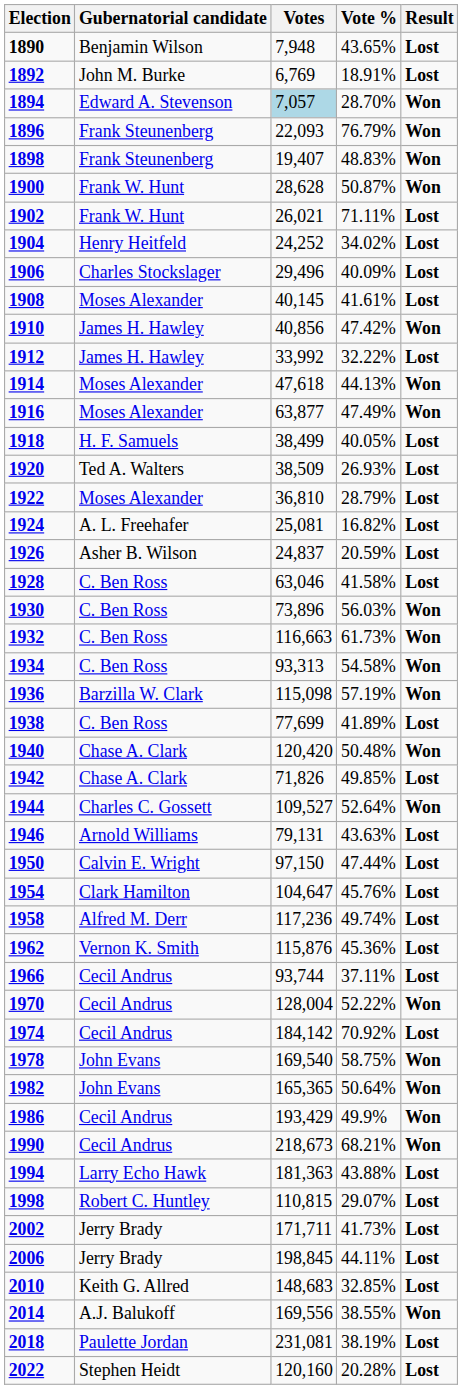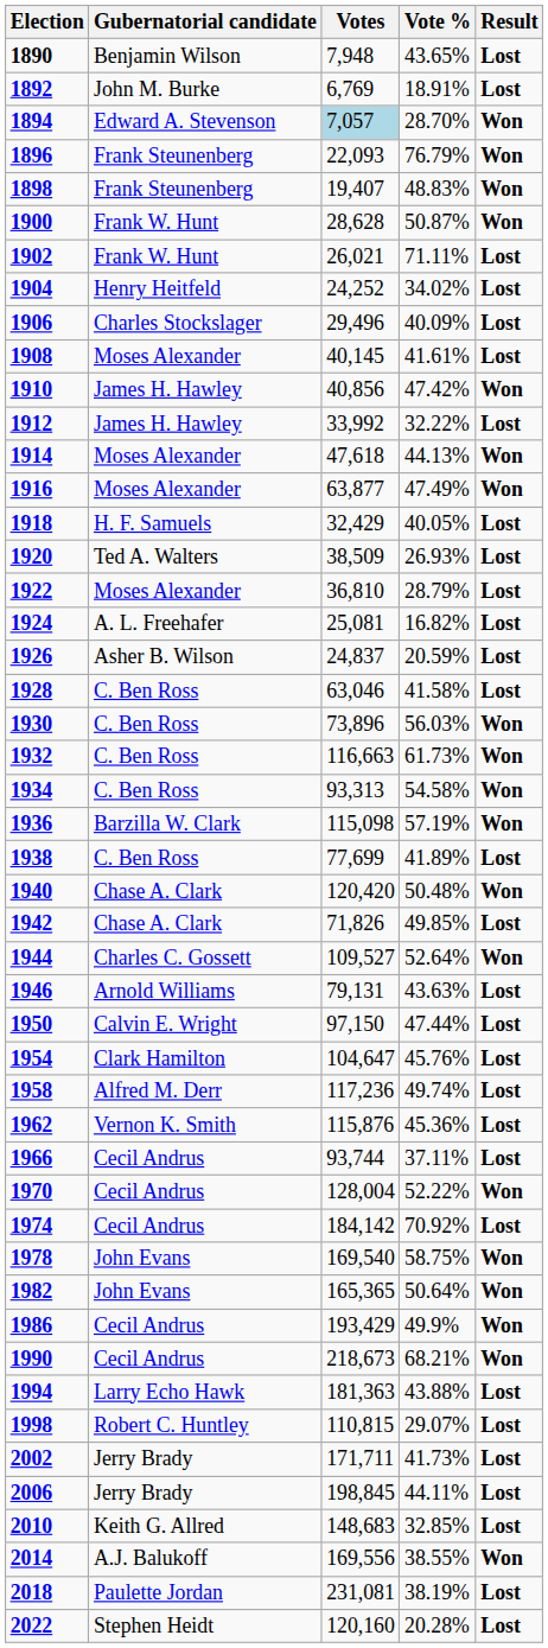 <table class="wikitable">
 <tr>
 <th>Election</th>
 <th>Gubernatorial candidate</th>
 <th>Votes</th>
 <th>Vote %</th>
 <th>Result</th>
 </tr>
 <tr>
 <td><strong>1890</strong></td>
 <td>Benjamin Wilson</td>
 <td>7,948</td>
 <td>43.65%</td>
 <td><strong>Lost</strong> </td>
 </tr>
 <tr>
 <td><strong><a href='#'>1892</a></strong></td>
 <td>John M. Burke</td>
 <td>6,769</td>
 <td>18.91%</td>
 <td><strong>Lost</strong> </td>
 </tr>
 <tr>
 <td><strong><a href='#'>1894</a></strong></td>
 <td><a href='#'>Edward A. Stevenson</a></td>
 <td style="background: lightblue;">7,057</td>
 <td>28.70%</td>
 <td><strong>Won</strong> </td>
 </tr>
 <tr>
 <td><strong><a href='#'>1896</a></strong></td>
 <td><a href='#'>Frank Steunenberg</a></td>
 <td>22,093</td>
 <td>76.79%</td>
 <td><strong>Won</strong> </td>
 </tr>
 <tr>
 <td><strong><a href='#'>1898</a></strong></td>
 <td><a href='#'>Frank Steunenberg</a></td>
 <td>19,407</td>
 <td>48.83%</td>
 <td><strong>Won</strong> </td>
 </tr>
 <tr>
 <td><strong><a href='#'>1900</a></strong></td>
 <td><a href='#'>Frank W. Hunt</a></td>
 <td>28,628</td>
 <td>50.87%</td>
 <td><strong>Won</strong> </td>
 </tr>
 <tr>
 <td><strong><a href='#'>1902</a></strong></td>
 <td><a href='#'>Frank W. Hunt</a></td>
 <td>26,021</td>
 <td>71.11%</td>
 <td><strong>Lost</strong> </td>
 </tr>
 <tr>
 <td><strong><a href='#'>1904</a></strong></td>
 <td><a href='#'>Henry Heitfeld</a></td>
 <td>24,252</td>
 <td>34.02%</td>
 <td><strong>Lost</strong> </td>
 </tr>
 <tr>
 <td><strong><a href='#'>1906</a></strong></td>
 <td><a href='#'>Charles Stockslager</a></td>
 <td>29,496</td>
 <td>40.09%</td>
 <td><strong>Lost</strong> </td>
 </tr>
 <tr>
 <td><strong><a href='#'>1908</a></strong></td>
 <td><a href='#'>Moses Alexander</a></td>
 <td>40,145</td>
 <td>41.61%</td>
 <td><strong>Lost</strong> </td>
 </tr>
 <tr>
 <td><strong><a href='#'>1910</a></strong></td>
 <td><a href='#'>James H. Hawley</a></td>
 <td>40,856</td>
 <td>47.42%</td>
 <td><strong>Won</strong> </td>
 </tr>
 <tr>
 <td><strong><a href='#'>1912</a></strong></td>
 <td><a href='#'>James H. Hawley</a></td>
 <td>33,992</td>
 <td>32.22%</td>
 <td><strong>Lost</strong> </td>
 </tr>
 <tr>
 <td><strong><a href='#'>1914</a></strong></td>
 <td><a href='#'>Moses Alexander</a></td>
 <td>47,618</td>
 <td>44.13%</td>
 <td><strong>Won</strong> </td>
 </tr>
 <tr>
 <td><strong><a href='#'>1916</a></strong></td>
 <td><a href='#'>Moses Alexander</a></td>
 <td>63,877</td>
 <td>47.49%</td>
 <td><strong>Won</strong> </td>
 </tr>
 <tr>
 <td><strong><a href='#'>1918</a></strong></td>
 <td><a href='#'>H. F. Samuels</a></td>
-<td>38,499</td>
+<td>32,429</td>
 <td>40.05%</td>
 <td><strong>Lost</strong> </td>
 </tr>
 <tr>
 <td><strong><a href='#'>1920</a></strong></td>
 <td>Ted A. Walters</td>
 <td>38,509</td>
 <td>26.93%</td>
 <td><strong>Lost</strong> </td>
 </tr>
 <tr>
 <td><strong><a href='#'>1922</a></strong></td>
 <td><a href='#'>Moses Alexander</a></td>
 <td>36,810</td>
 <td>28.79%</td>
 <td><strong>Lost</strong> </td>
 </tr>
 <tr>
 <td><strong><a href='#'>1924</a></strong></td>
 <td>A. L. Freehafer</td>
 <td>25,081</td>
 <td>16.82%</td>
 <td><strong>Lost</strong> </td>
 </tr>
 <tr>
 <td><strong><a href='#'>1926</a></strong></td>
 <td>Asher B. Wilson</td>
 <td>24,837</td>
 <td>20.59%</td>
 <td><strong>Lost</strong> </td>
 </tr>
 <tr>
 <td><strong><a href='#'>1928</a></strong></td>
 <td><a href='#'>C. Ben Ross</a></td>
 <td>63,046</td>
 <td>41.58%</td>
 <td><strong>Lost</strong> </td>
 </tr>
 <tr>
 <td><strong><a href='#'>1930</a></strong></td>
 <td><a href='#'>C. Ben Ross</a></td>
 <td>73,896</td>
 <td>56.03%</td>
 <td><strong>Won</strong> </td>
 </tr>
 <tr>
 <td><strong><a href='#'>1932</a></strong></td>
 <td><a href='#'>C. Ben Ross</a></td>
 <td>116,663</td>
 <td>61.73%</td>
 <td><strong>Won</strong> </td>
 </tr>
 <tr>
 <td><strong><a href='#'>1934</a></strong></td>
 <td><a href='#'>C. Ben Ross</a></td>
 <td>93,313</td>
 <td>54.58%</td>
 <td><strong>Won</strong> </td>
 </tr>
 <tr>
 <td><strong><a href='#'>1936</a></strong></td>
 <td><a href='#'>Barzilla W. Clark</a></td>
 <td>115,098</td>
 <td>57.19%</td>
 <td><strong>Won</strong> </td>
 </tr>
 <tr>
 <td><strong><a href='#'>1938</a></strong></td>
 <td><a href='#'>C. Ben Ross</a></td>
 <td>77,699</td>
 <td>41.89%</td>
 <td><strong>Lost</strong> </td>
 </tr>
 <tr>
 <td><strong><a href='#'>1940</a></strong></td>
 <td><a href='#'>Chase A. Clark</a></td>
 <td>120,420</td>
 <td>50.48%</td>
 <td><strong>Won</strong> </td>
 </tr>
 <tr>
 <td><strong><a href='#'>1942</a></strong></td>
 <td><a href='#'>Chase A. Clark</a></td>
 <td>71,826</td>
 <td>49.85%</td>
 <td><strong>Lost</strong> </td>
 </tr>
 <tr>
 <td><strong><a href='#'>1944</a></strong></td>
 <td><a href='#'>Charles C. Gossett</a></td>
 <td>109,527</td>
 <td>52.64%</td>
 <td><strong>Won</strong> </td>
 </tr>
 <tr>
 <td><strong><a href='#'>1946</a></strong></td>
 <td><a href='#'>Arnold Williams</a></td>
 <td>79,131</td>
 <td>43.63%</td>
 <td><strong>Lost</strong> </td>
 </tr>
 <tr>
 <td><strong><a href='#'>1950</a></strong></td>
 <td><a href='#'>Calvin E. Wright</a></td>
 <td>97,150</td>
 <td>47.44%</td>
 <td><strong>Lost</strong> </td>
 </tr>
 <tr>
 <td><strong><a href='#'>1954</a></strong></td>
 <td><a href='#'>Clark Hamilton</a></td>
 <td>104,647</td>
 <td>45.76%</td>
 <td><strong>Lost</strong> </td>
 </tr>
 <tr>
 <td><strong><a href='#'>1958</a></strong></td>
 <td><a href='#'>Alfred M. Derr</a></td>
 <td>117,236</td>
 <td>49.74%</td>
 <td><strong>Lost</strong> </td>
 </tr>
 <tr>
 <td><strong><a href='#'>1962</a></strong></td>
 <td><a href='#'>Vernon K. Smith</a></td>
 <td>115,876</td>
 <td>45.36%</td>
 <td><strong>Lost</strong> </td>
 </tr>
 <tr>
 <td><strong><a href='#'>1966</a></strong></td>
 <td><a href='#'>Cecil Andrus</a></td>
 <td>93,744</td>
 <td>37.11%</td>
 <td><strong>Lost</strong> </td>
 </tr>
 <tr>
 <td><strong><a href='#'>1970</a></strong></td>
 <td><a href='#'>Cecil Andrus</a></td>
 <td>128,004</td>
 <td>52.22%</td>
 <td><strong>Won</strong> </td>
 </tr>
 <tr>
 <td><strong><a href='#'>1974</a></strong></td>
 <td><a href='#'>Cecil Andrus</a></td>
 <td>184,142</td>
 <td>70.92%</td>
 <td><strong>Lost</strong> </td>
 </tr>
 <tr>
 <td><strong><a href='#'>1978</a></strong></td>
 <td><a href='#'>John Evans</a></td>
 <td>169,540</td>
 <td>58.75%</td>
 <td><strong>Won</strong> </td>
 </tr>
 <tr>
 <td><strong><a href='#'>1982</a></strong></td>
 <td><a href='#'>John Evans</a></td>
 <td>165,365</td>
 <td>50.64%</td>
 <td><strong>Won</strong> </td>
 </tr>
 <tr>
 <td><strong><a href='#'>1986</a></strong></td>
 <td><a href='#'>Cecil Andrus</a></td>
 <td>193,429</td>
 <td>49.9%</td>
 <td><strong>Won</strong> </td>
 </tr>
 <tr>
 <td><strong><a href='#'>1990</a></strong></td>
 <td><a href='#'>Cecil Andrus</a></td>
 <td>218,673</td>
 <td>68.21%</td>
 <td><strong>Won</strong> </td>
 </tr>
 <tr>
 <td><strong><a href='#'>1994</a></strong></td>
 <td><a href='#'>Larry Echo Hawk</a></td>
 <td>181,363</td>
 <td>43.88%</td>
 <td><strong>Lost</strong> </td>
 </tr>
 <tr>
 <td><strong><a href='#'>1998</a></strong></td>
 <td><a href='#'>Robert C. Huntley</a></td>
 <td>110,815</td>
 <td>29.07%</td>
 <td><strong>Lost</strong> </td>
 </tr>
 <tr>
 <td><strong><a href='#'>2002</a></strong></td>
 <td>Jerry Brady</td>
 <td>171,711</td>
 <td>41.73%</td>
 <td><strong>Lost</strong> </td>
 </tr>
 <tr>
 <td><strong><a href='#'>2006</a></strong></td>
 <td>Jerry Brady</td>
 <td>198,845</td>
 <td>44.11%</td>
 <td><strong>Lost</strong> </td>
 </tr>
 <tr>
 <td><strong><a href='#'>2010</a></strong></td>
 <td>Keith G. Allred</td>
 <td>148,683</td>
 <td>32.85%</td>
 <td><strong>Lost</strong> </td>
 </tr>
 <tr>
 <td><strong><a href='#'>2014</a></strong></td>
 <td>A.J. Balukoff</td>
 <td>169,556</td>
 <td>38.55%</td>
 <td><strong>Won</strong> </td>
 </tr>
 <tr>
 <td><strong><a href='#'>2018</a></strong></td>
 <td><a href='#'>Paulette Jordan</a></td>
 <td>231,081</td>
 <td>38.19%</td>
 <td><strong>Lost</strong> </td>
 </tr>
 <tr>
 <td><strong><a href='#'>2022</a></strong></td>
 <td>Stephen Heidt</td>
 <td>120,160</td>
 <td>20.28%</td>
 <td><strong>Lost</strong> </td>
 </tr>
 </table>
